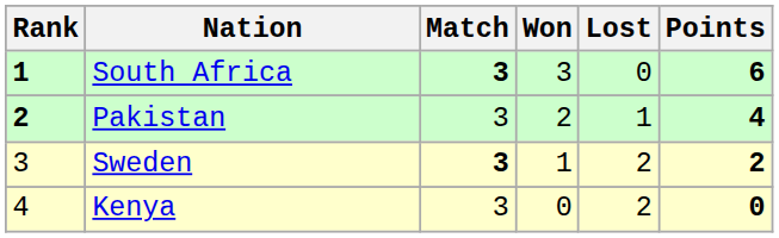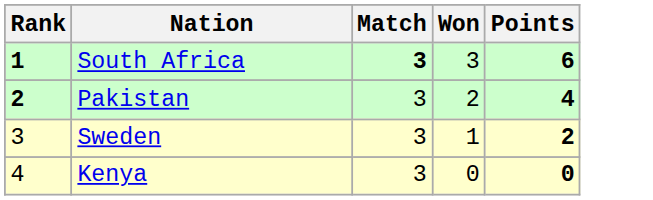 <table class="wikitable">
 <tr>
 <th width=20>Rank</th>
 <th width=150>Nation</th>
 <th width=20>Match</th>
 <th width=20>Won</th>
-<th width=20>Lost</th>
 <th width=20>Points</th>
 </tr>
 <tr style="text-align:right; background:#cfc;">
 <td align="left"><strong>1</strong></td>
 <td style="text-align:left;"> <a href='#'>South Africa</a></td>
 <td><strong>3</strong></td>
 <td>3</td>
-<td>0</td>
 <td><strong>6</strong></td>
 </tr>
 <tr style="text-align:right; background:#cfc;">
 <td align="left"><strong>2</strong></td>
 <td style="text-align:left;"> <a href='#'>Pakistan</a></td>
 <td>3</td>
 <td>2</td>
-<td>1</td>
 <td><strong>4</strong></td>
 </tr>
 <tr style="text-align:right; background:#ffc;">
 <td align="left">3</td>
 <td style="text-align:left;"> <a href='#'>Sweden</a></td>
-<td><strong>3</strong></td>
+<td>3</td>
 <td>1</td>
-<td>2</td>
 <td><strong>2</strong></td>
 </tr>
 <tr style="text-align:right; background:#ffc;">
 <td align="left">4</td>
 <td style="text-align:left;"> <a href='#'>Kenya</a></td>
 <td>3</td>
 <td>0</td>
-<td>2</td>
 <td><strong>0</strong></td>
 </tr>
 </table>
